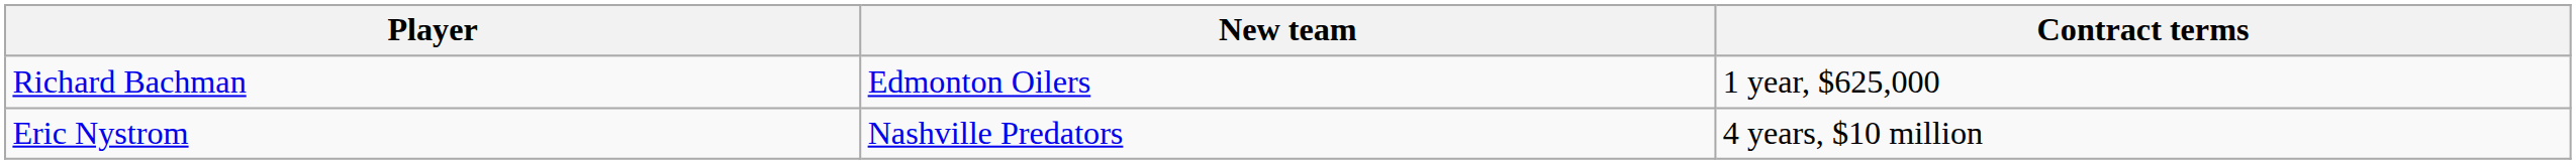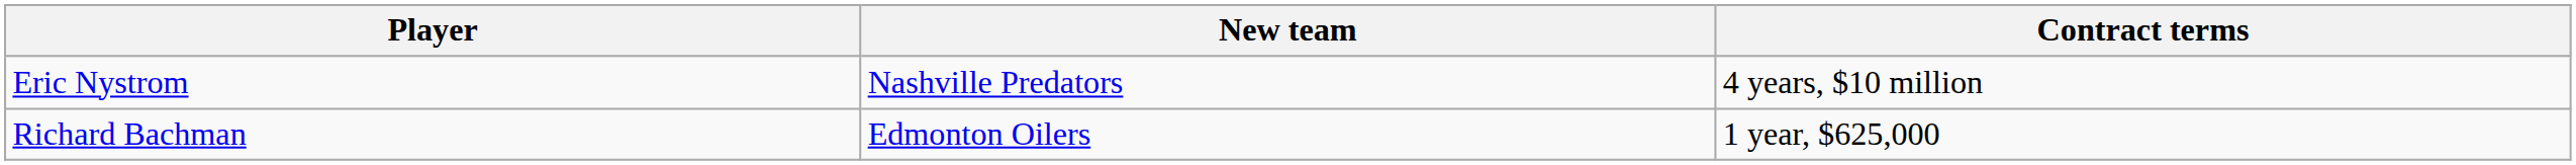 <table class="wikitable" style="width:100%;">
 <tr style="text-align:center; background:#ddd;">
 <th style="width:33%;">Player</th>
 <th style="width:33%;">New team</th>
 <th style="width:33%;">Contract terms</th>
 </tr>
 <tr>
+<td><a href='#'>Eric Nystrom</a></td>
+<td><a href='#'>Nashville Predators</a></td>
+<td>4 years, $10 million</td>
+</tr>
+<tr>
 <td><a href='#'>Richard Bachman</a></td>
 <td><a href='#'>Edmonton Oilers</a></td>
 <td>1 year, $625,000</td>
 </tr>
-<tr>
-<td><a href='#'>Eric Nystrom</a></td>
-<td><a href='#'>Nashville Predators</a></td>
-<td>4 years, $10 million</td>
-</tr>
 </table>
